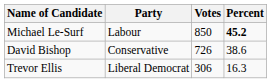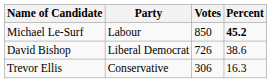 <table class="wikitable">
 <tr>
 <th>Name of Candidate</th>
 <th>Party</th>
 <th>Votes</th>
 <th>Percent</th>
 </tr>
 <tr>
 <td>Michael Le-Surf</td>
 <td>Labour</td>
 <td>850</td>
 <td><strong>45.2</strong></td>
 </tr>
 <tr>
 <td>David Bishop</td>
-<td>Conservative</td>
+<td>Liberal Democrat</td>
 <td>726</td>
 <td>38.6</td>
 </tr>
 <tr>
 <td>Trevor Ellis</td>
-<td>Liberal Democrat</td>
+<td>Conservative</td>
 <td>306</td>
 <td>16.3</td>
 </tr>
 </table>
